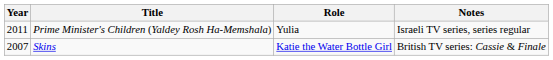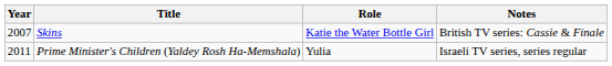 <table class="wikitable sortable">
 <tr>
 <th>Year</th>
 <th>Title</th>
 <th>Role</th>
 <th class="unsortable">Notes</th>
 </tr>
 <tr>
+<td>2007</td>
+<td><em><a href='#'>Skins</a></em></td>
+<td><a href='#'>Katie the Water Bottle Girl</a></td>
+<td>British TV series: <em>Cassie</em> & <em>Finale</em></td>
+</tr>
+<tr>
 <td>2011</td>
 <td><em>Prime Minister's Children</em> (<em>Yaldey Rosh Ha-Memshala</em>)</td>
 <td>Yulia</td>
 <td>Israeli TV series, series regular</td>
 </tr>
-<tr>
-<td>2007</td>
-<td><em><a href='#'>Skins</a></em></td>
-<td><a href='#'>Katie the Water Bottle Girl</a></td>
-<td>British TV series: <em>Cassie</em> & <em>Finale</em></td>
-</tr>
 </table>
